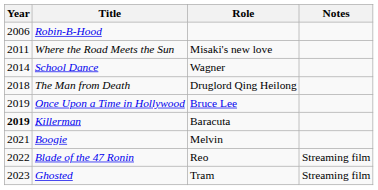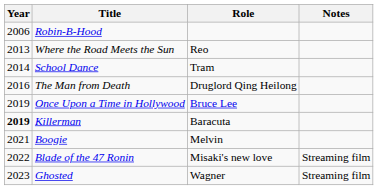 <table class="wikitable plainrowheaders sortable">
 <tr>
 <th>Year</th>
 <th>Title</th>
 <th>Role</th>
 <th class="unsortable">Notes</th>
 </tr>
 <tr>
 <td>2006</td>
 <td><em><a href='#'>Robin-B-Hood</a></em></td>
 <td></td>
 <td></td>
 </tr>
 <tr>
-<td>2011</td>
+<td>2013</td>
 <td><em>Where the Road Meets the Sun</em></td>
-<td>Misaki's new love</td>
+<td>Reo</td>
 <td></td>
 </tr>
 <tr>
 <td>2014</td>
 <td><em><a href='#'>School Dance</a></em></td>
-<td>Wagner</td>
+<td>Tram</td>
 <td></td>
 </tr>
 <tr>
-<td>2018</td>
+<td>2016</td>
 <td><em>The Man from Death</em></td>
 <td>Druglord Qing Heilong</td>
 <td></td>
 </tr>
 <tr>
 <td>2019</td>
 <td><em><a href='#'>Once Upon a Time in Hollywood</a></em></td>
 <td><a href='#'>Bruce Lee</a></td>
 <td></td>
 </tr>
 <tr>
 <td><strong>2019</strong></td>
 <td><em><a href='#'>Killerman</a></em></td>
 <td>Baracuta</td>
 <td></td>
 </tr>
 <tr>
 <td>2021</td>
 <td><em><a href='#'>Boogie</a></em></td>
 <td>Melvin</td>
 <td></td>
 </tr>
 <tr>
 <td>2022</td>
 <td><em><a href='#'>Blade of the 47 Ronin</a></em></td>
-<td>Reo</td>
+<td>Misaki's new love</td>
 <td>Streaming film</td>
 </tr>
 <tr>
 <td>2023</td>
 <td><em><a href='#'>Ghosted</a></em></td>
-<td>Tram</td>
+<td>Wagner</td>
 <td>Streaming film</td>
 </tr>
 </table>
